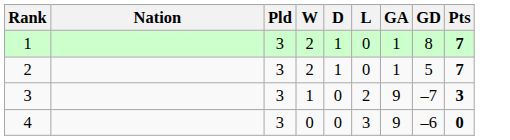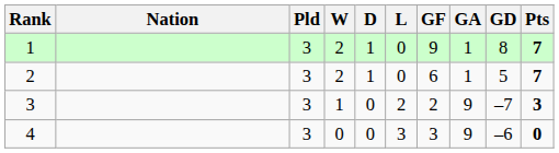 <table class="wikitable" style="text-align: center;">
 <tr>
 <th width=5>Rank</th>
 <th width=200>Nation</th>
 <th width=20>Pld</th>
 <th width=20>W</th>
 <th width=20>D</th>
 <th width=20>L</th>
+<th width=20>GF</th>
 <th width=20>GA</th>
 <th width=20>GD</th>
 <th width=20>Pts</th>
 </tr>
 <tr style="background:#ccffcc">
 <td>1</td>
 <td style="text-align:left"></td>
 <td>3</td>
 <td>2</td>
 <td>1</td>
 <td>0</td>
+<td>9</td>
 <td>1</td>
 <td>8</td>
 <td><strong>7</strong></td>
 </tr>
 <tr>
 <td>2</td>
 <td style="text-align:left"></td>
 <td>3</td>
 <td>2</td>
 <td>1</td>
 <td>0</td>
+<td>6</td>
 <td>1</td>
 <td>5</td>
 <td><strong>7</strong></td>
 </tr>
 <tr>
 <td>3</td>
 <td style="text-align:left"></td>
 <td>3</td>
 <td>1</td>
 <td>0</td>
+<td>2</td>
 <td>2</td>
 <td>9</td>
 <td>–7</td>
 <td><strong>3</strong></td>
 </tr>
 <tr>
 <td>4</td>
 <td style="text-align:left"></td>
 <td>3</td>
 <td>0</td>
 <td>0</td>
 <td>3</td>
+<td>3</td>
 <td>9</td>
 <td>–6</td>
 <td><strong>0</strong></td>
 </tr>
 </table>
